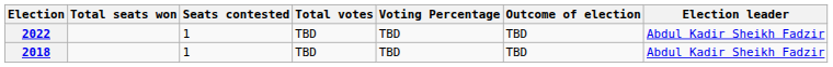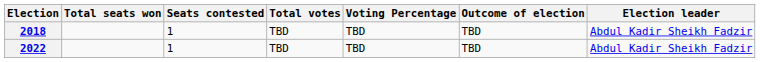 <table class="wikitable">
 <tr>
 <th>Election</th>
 <th>Total seats won</th>
 <th>Seats contested</th>
 <th>Total votes</th>
 <th>Voting Percentage</th>
 <th>Outcome of election</th>
 <th>Election leader</th>
 </tr>
 <tr>
+<th><a href='#'>2018</a></th>
+<td></td>
+<td>1</td>
+<td>TBD</td>
+<td>TBD</td>
+<td>TBD </td>
+<td><a href='#'>Abdul Kadir Sheikh Fadzir</a></td>
+</tr>
+<tr>
 <th><a href='#'>2022</a></th>
 <td></td>
 <td>1</td>
 <td>TBD</td>
 <td>TBD</td>
 <td>TBD </td>
 <td><a href='#'>Abdul Kadir Sheikh Fadzir</a></td>
 </tr>
-<tr>
-<th><a href='#'>2018</a></th>
-<td></td>
-<td>1</td>
-<td>TBD</td>
-<td>TBD</td>
-<td>TBD </td>
-<td><a href='#'>Abdul Kadir Sheikh Fadzir</a></td>
-</tr>
 </table>
